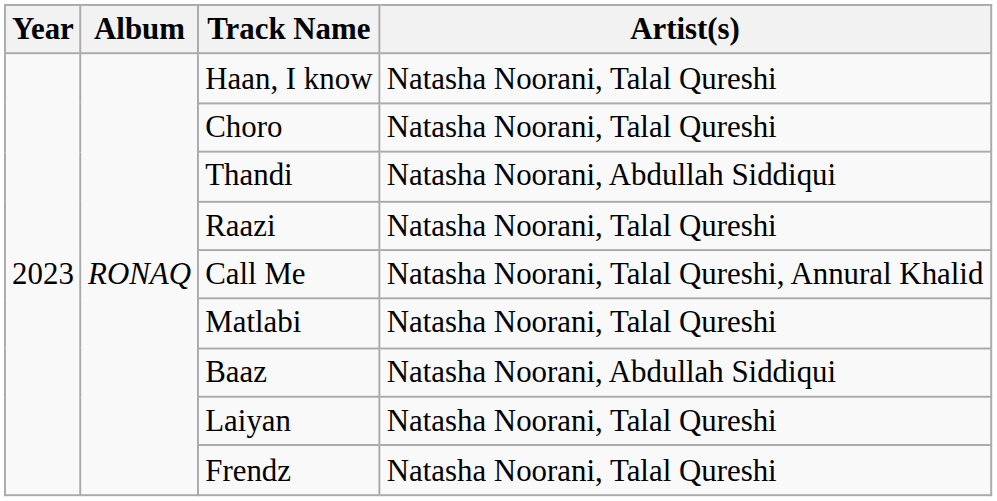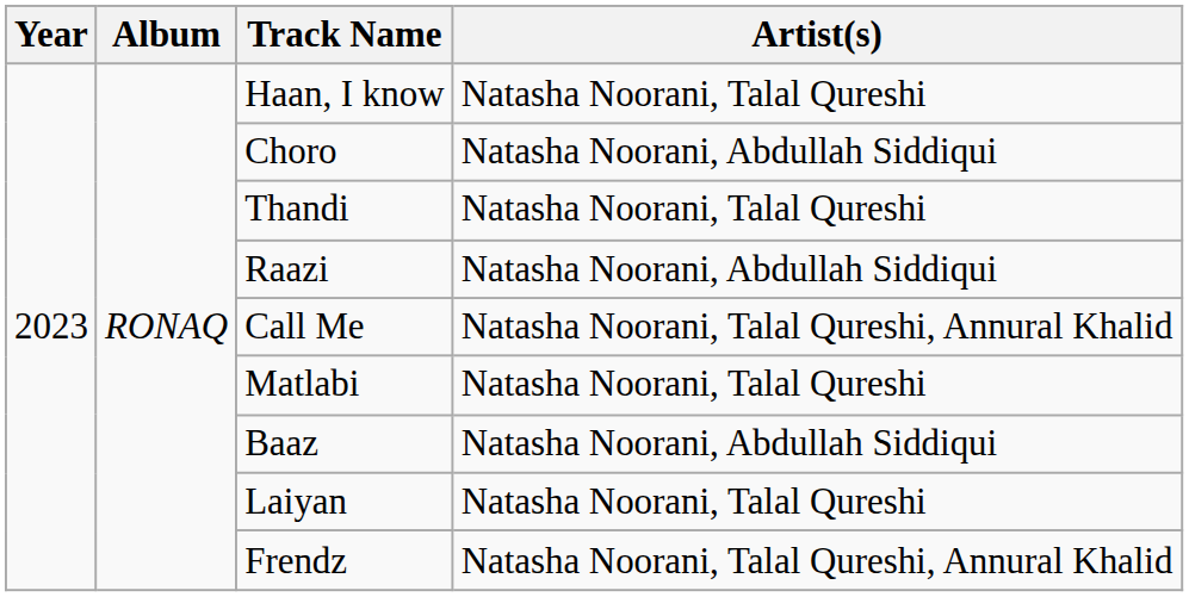 <table class="wikitable">
 <tr>
 <th>Year</th>
 <th>Album</th>
 <th>Track Name</th>
 <th>Artist(s)</th>
 </tr>
 <tr>
 <td rowspan="9">2023</td>
 <td rowspan="9"><em>RONAQ</em></td>
 <td>Haan, I know</td>
 <td>Natasha Noorani, Talal Qureshi</td>
 </tr>
 <tr>
 <td>Choro</td>
+<td>Natasha Noorani, Abdullah Siddiqui</td>
+</tr>
+<tr>
+<td>Thandi</td>
 <td>Natasha Noorani, Talal Qureshi</td>
 </tr>
 <tr>
-<td>Thandi</td>
+<td>Raazi</td>
 <td>Natasha Noorani, Abdullah Siddiqui</td>
-</tr>
-<tr>
-<td>Raazi</td>
-<td>Natasha Noorani, Talal Qureshi</td>
 </tr>
 <tr>
 <td>Call Me</td>
 <td>Natasha Noorani, Talal Qureshi, Annural Khalid</td>
 </tr>
 <tr>
 <td>Matlabi</td>
 <td>Natasha Noorani, Talal Qureshi</td>
 </tr>
 <tr>
 <td>Baaz</td>
 <td>Natasha Noorani, Abdullah Siddiqui</td>
 </tr>
 <tr>
 <td>Laiyan</td>
 <td>Natasha Noorani, Talal Qureshi</td>
 </tr>
 <tr>
 <td>Frendz</td>
-<td>Natasha Noorani, Talal Qureshi</td>
+<td>Natasha Noorani, Talal Qureshi, Annural Khalid</td>
 </tr>
 </table>
